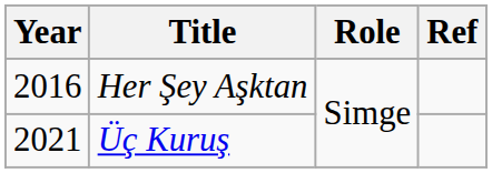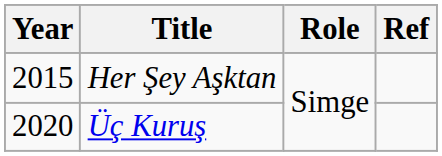 <table class="wikitable sortable">
 <tr>
 <th>Year</th>
 <th>Title</th>
 <th>Role</th>
 <th>Ref</th>
 </tr>
 <tr>
-<td>2016</td>
+<td>2015</td>
 <td><em>Her Şey Aşktan</em></td>
 <td rowspan="2">Simge</td>
 <td></td>
 </tr>
 <tr>
-<td>2021</td>
+<td>2020</td>
 <td><em><a href='#'>Üç Kuruş</a></em></td>
 <td></td>
 </tr>
 </table>
